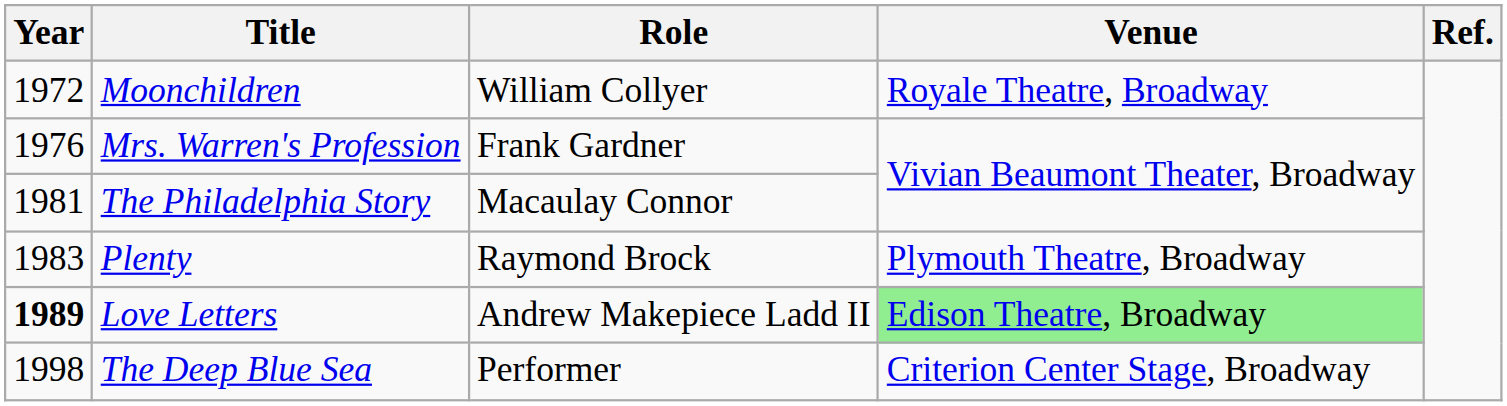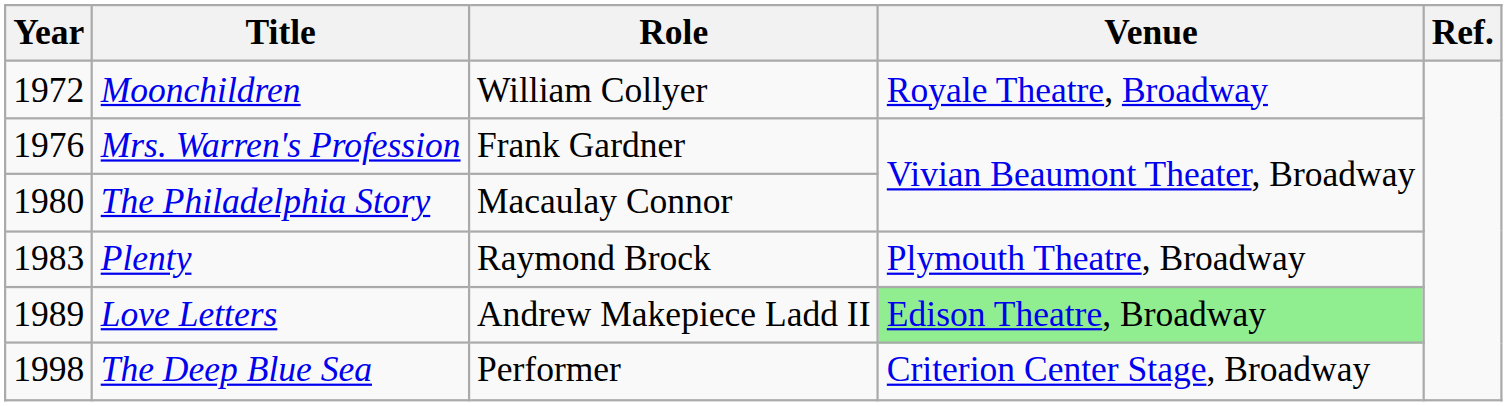 <table class="wikitable sortable">
 <tr>
 <th>Year</th>
 <th>Title</th>
 <th>Role</th>
 <th>Venue</th>
 <th>Ref.</th>
 </tr>
 <tr>
 <td>1972</td>
 <td><em><a href='#'>Moonchildren</a></em></td>
 <td>William Collyer</td>
 <td><a href='#'>Royale Theatre</a>, <a href='#'>Broadway</a></td>
 <td rowspan="6"></td>
 </tr>
 <tr>
 <td>1976</td>
 <td><em><a href='#'>Mrs. Warren's Profession</a></em></td>
 <td>Frank Gardner</td>
 <td rowspan=2><a href='#'>Vivian Beaumont Theater</a>, Broadway</td>
 </tr>
 <tr>
-<td>1981</td>
+<td>1980</td>
 <td><em><a href='#'>The Philadelphia Story</a></em></td>
 <td>Macaulay Connor</td>
 </tr>
 <tr>
 <td>1983</td>
 <td><em><a href='#'>Plenty</a></em></td>
 <td>Raymond Brock</td>
 <td><a href='#'>Plymouth Theatre</a>, Broadway</td>
 </tr>
 <tr>
-<td><strong>1989</strong></td>
+<td>1989</td>
 <td><em><a href='#'>Love Letters</a></em></td>
 <td>Andrew Makepiece Ladd II</td>
 <td style="background: lightgreen;"><a href='#'>Edison Theatre</a>, Broadway</td>
 </tr>
 <tr>
 <td>1998</td>
 <td><em><a href='#'>The Deep Blue Sea</a></em></td>
 <td>Performer</td>
 <td><a href='#'>Criterion Center Stage</a>, Broadway</td>
 </tr>
 </table>
